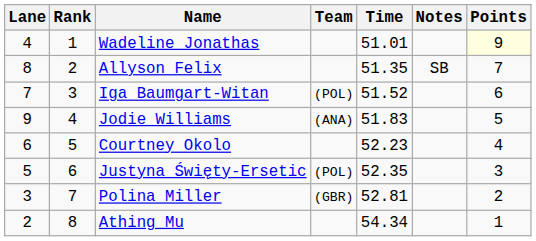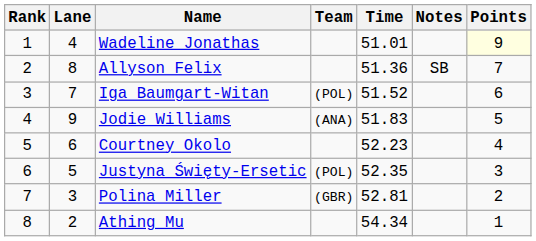 <table class="wikitable sortable" style="text-align:center">
 <tr>
+<th>Rank</th>
 <th>Lane</th>
-<th>Rank</th>
 <th>Name</th>
 <th>Team</th>
 <th>Time</th>
 <th>Notes</th>
 <th>Points</th>
 </tr>
 <tr>
+<td>1</td>
 <td>4</td>
-<td>1</td>
 <td align=left><a href='#'>Wadeline Jonathas</a></td>
 <td align=left></td>
 <td>51.01</td>
 <td></td>
 <td style="background: lightyellow;">9</td>
 </tr>
 <tr>
+<td>2</td>
 <td>8</td>
-<td>2</td>
 <td align=left><a href='#'>Allyson Felix</a></td>
 <td align=left></td>
-<td>51.35</td>
+<td>51.36</td>
 <td>SB</td>
 <td>7</td>
 </tr>
 <tr>
+<td>3</td>
 <td>7</td>
-<td>3</td>
 <td align=left><a href='#'>Iga Baumgart-Witan</a></td>
 <td align=left> <small>(POL)</small></td>
 <td>51.52</td>
 <td></td>
 <td>6</td>
 </tr>
 <tr>
+<td>4</td>
 <td>9</td>
-<td>4</td>
 <td align=left><a href='#'>Jodie Williams</a></td>
 <td align=left> <small>(ANA)</small></td>
 <td>51.83</td>
 <td></td>
 <td>5</td>
 </tr>
 <tr>
+<td>5</td>
 <td>6</td>
-<td>5</td>
 <td align=left><a href='#'>Courtney Okolo</a></td>
 <td align=left></td>
 <td>52.23</td>
 <td></td>
 <td>4</td>
 </tr>
 <tr>
+<td>6</td>
 <td>5</td>
-<td>6</td>
 <td align=left><a href='#'>Justyna Święty-Ersetic</a></td>
 <td align=left> <small>(POL)</small></td>
 <td>52.35</td>
 <td></td>
 <td>3</td>
 </tr>
 <tr>
+<td>7</td>
 <td>3</td>
-<td>7</td>
 <td align=left><a href='#'>Polina Miller</a></td>
 <td align=left> <small>(GBR)</small></td>
 <td>52.81</td>
 <td></td>
 <td>2</td>
 </tr>
 <tr>
+<td>8</td>
 <td>2</td>
-<td>8</td>
 <td align=left><a href='#'>Athing Mu</a></td>
 <td align=left></td>
 <td>54.34</td>
 <td></td>
 <td>1</td>
 </tr>
 </table>
